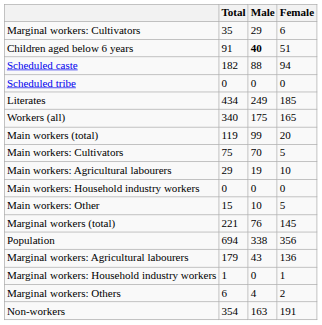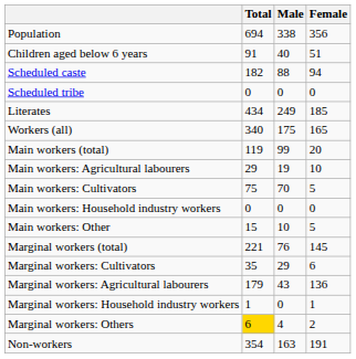 <table class="wikitable sortable">
 <tr>
 <th></th>
 <th>Total</th>
 <th>Male</th>
 <th>Female</th>
 </tr>
 <tr>
-<td>Marginal workers: Cultivators</td>
-<td>35</td>
-<td>29</td>
-<td>6</td>
+<td>Population</td>
+<td>694</td>
+<td>338</td>
+<td>356</td>
 </tr>
 <tr>
 <td>Children aged below 6 years</td>
 <td>91</td>
-<td><strong>40</strong></td>
+<td>40</td>
 <td>51</td>
 </tr>
 <tr>
 <td><a href='#'>Scheduled caste</a></td>
 <td>182</td>
 <td>88</td>
 <td>94</td>
 </tr>
 <tr>
 <td><a href='#'>Scheduled tribe</a></td>
 <td>0</td>
 <td>0</td>
 <td>0</td>
 </tr>
 <tr>
 <td>Literates</td>
 <td>434</td>
 <td>249</td>
 <td>185</td>
 </tr>
 <tr>
 <td>Workers (all)</td>
 <td>340</td>
 <td>175</td>
 <td>165</td>
 </tr>
 <tr>
 <td>Main workers (total)</td>
 <td>119</td>
 <td>99</td>
 <td>20</td>
 </tr>
 <tr>
+<td>Main workers: Agricultural labourers</td>
+<td>29</td>
+<td>19</td>
+<td>10</td>
+</tr>
+<tr>
 <td>Main workers: Cultivators</td>
 <td>75</td>
 <td>70</td>
 <td>5</td>
-</tr>
-<tr>
-<td>Main workers: Agricultural labourers</td>
-<td>29</td>
-<td>19</td>
-<td>10</td>
 </tr>
 <tr>
 <td>Main workers: Household industry workers</td>
 <td>0</td>
 <td>0</td>
 <td>0</td>
 </tr>
 <tr>
 <td>Main workers: Other</td>
 <td>15</td>
 <td>10</td>
 <td>5</td>
 </tr>
 <tr>
 <td>Marginal workers (total)</td>
 <td>221</td>
 <td>76</td>
 <td>145</td>
 </tr>
 <tr>
-<td>Population</td>
-<td>694</td>
-<td>338</td>
-<td>356</td>
+<td>Marginal workers: Cultivators</td>
+<td>35</td>
+<td>29</td>
+<td>6</td>
 </tr>
 <tr>
 <td>Marginal workers: Agricultural labourers</td>
 <td>179</td>
 <td>43</td>
 <td>136</td>
 </tr>
 <tr>
 <td>Marginal workers: Household industry workers</td>
 <td>1</td>
 <td>0</td>
 <td>1</td>
 </tr>
 <tr>
 <td>Marginal workers: Others</td>
-<td>6</td>
+<td style="background: gold;">6</td>
 <td>4</td>
 <td>2</td>
 </tr>
 <tr>
 <td>Non-workers</td>
 <td>354</td>
 <td>163</td>
 <td>191</td>
 </tr>
 </table>
